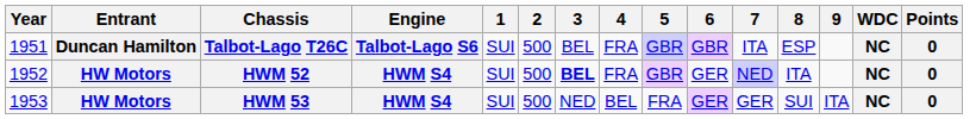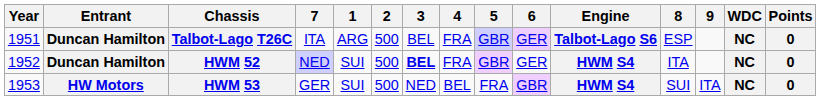 <table class="wikitable" style="text-align:center; font-size:90%">
 <tr>
 <th>Year</th>
 <th>Entrant</th>
 <th>Chassis</th>
-<th>Engine</th>
+<th>7</th>
 <th>1</th>
 <th>2</th>
 <th>3</th>
 <th>4</th>
 <th>5</th>
 <th>6</th>
-<th>7</th>
+<th>Engine</th>
 <th>8</th>
 <th>9</th>
 <th>WDC</th>
 <th>Points</th>
 </tr>
 <tr>
 <td><a href='#'>1951</a></td>
 <th>Duncan Hamilton</th>
 <th><a href='#'>Talbot-Lago</a> <a href='#'>T26C</a></th>
-<th><a href='#'>Talbot-Lago</a> <a href='#'>S6</a></th>
-<td><a href='#'>SUI</a></td>
+<td><a href='#'>ITA</a></td>
+<td><a href='#'>ARG</a></td>
 <td><a href='#'>500</a></td>
 <td><a href='#'>BEL</a></td>
 <td><a href='#'>FRA</a></td>
 <td style="background:#CFCFFF;"><a href='#'>GBR</a><br></td>
-<td style="background:#EFCFFF;"><a href='#'>GBR</a><br></td>
-<td><a href='#'>ITA</a></td>
+<td style="background:#EFCFFF;"><a href='#'>GER</a><br></td>
+<th><a href='#'>Talbot-Lago</a> <a href='#'>S6</a></th>
 <td><a href='#'>ESP</a></td>
 <td></td>
 <th>NC</th>
 <th>0</th>
 </tr>
 <tr>
 <td><a href='#'>1952</a></td>
-<th><a href='#'>HW Motors</a></th>
+<th>Duncan Hamilton</th>
 <th><a href='#'>HWM</a> <a href='#'>52</a></th>
-<th><a href='#'>HWM</a> <a href='#'>S4</a></th>
+<td style="background:#CFCFFF;"><a href='#'>NED</a><br></td>
 <td><a href='#'>SUI</a></td>
 <td><a href='#'>500</a></td>
 <td><strong><a href='#'>BEL</a></strong></td>
 <td><a href='#'>FRA</a></td>
 <td style="background:#EFCFFF;"><a href='#'>GBR</a><br></td>
 <td><a href='#'>GER</a></td>
-<td style="background:#CFCFFF;"><a href='#'>NED</a><br></td>
+<th><a href='#'>HWM</a> <a href='#'>S4</a></th>
 <td><a href='#'>ITA</a></td>
 <td></td>
 <th>NC</th>
 <th>0</th>
 </tr>
 <tr>
 <td><a href='#'>1953</a></td>
 <th><a href='#'>HW Motors</a></th>
 <th><a href='#'>HWM</a> <a href='#'>53</a></th>
-<th><a href='#'>HWM</a> <a href='#'>S4</a></th>
+<td><a href='#'>GER</a></td>
 <td><a href='#'>SUI</a></td>
 <td><a href='#'>500</a></td>
 <td><a href='#'>NED</a></td>
 <td><a href='#'>BEL</a></td>
 <td><a href='#'>FRA</a></td>
-<td style="background:#EFCFFF;"><a href='#'>GER</a><br></td>
-<td><a href='#'>GER</a></td>
+<td style="background:#EFCFFF;"><a href='#'>GBR</a><br></td>
+<th><a href='#'>HWM</a> <a href='#'>S4</a></th>
 <td><a href='#'>SUI</a></td>
 <td><a href='#'>ITA</a></td>
 <th>NC</th>
 <th>0</th>
 </tr>
 </table>
